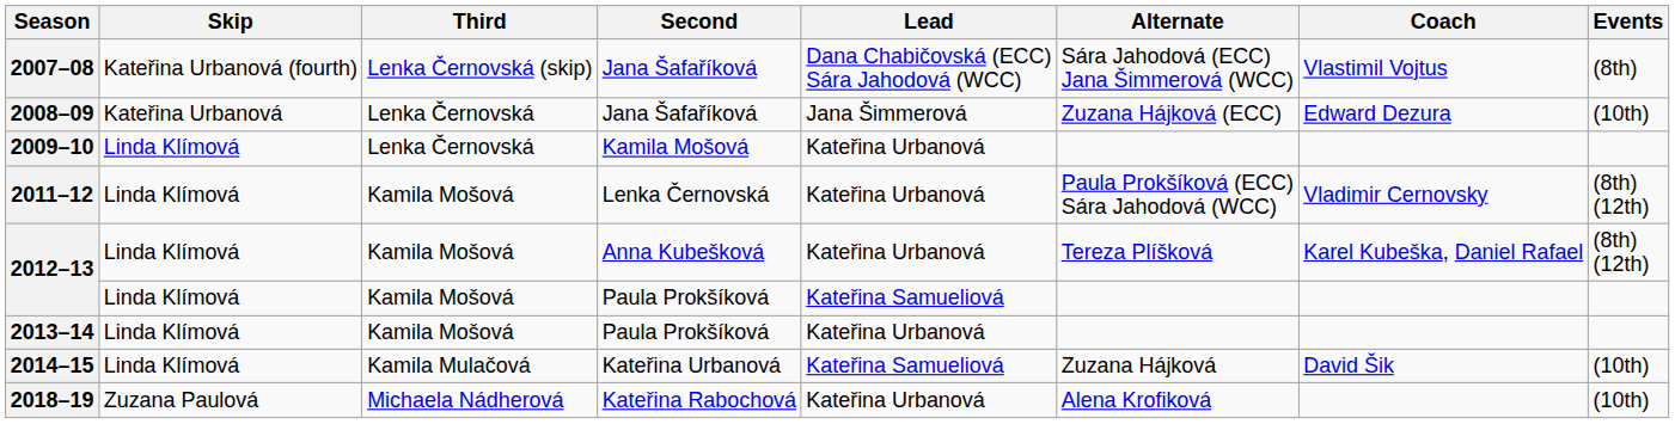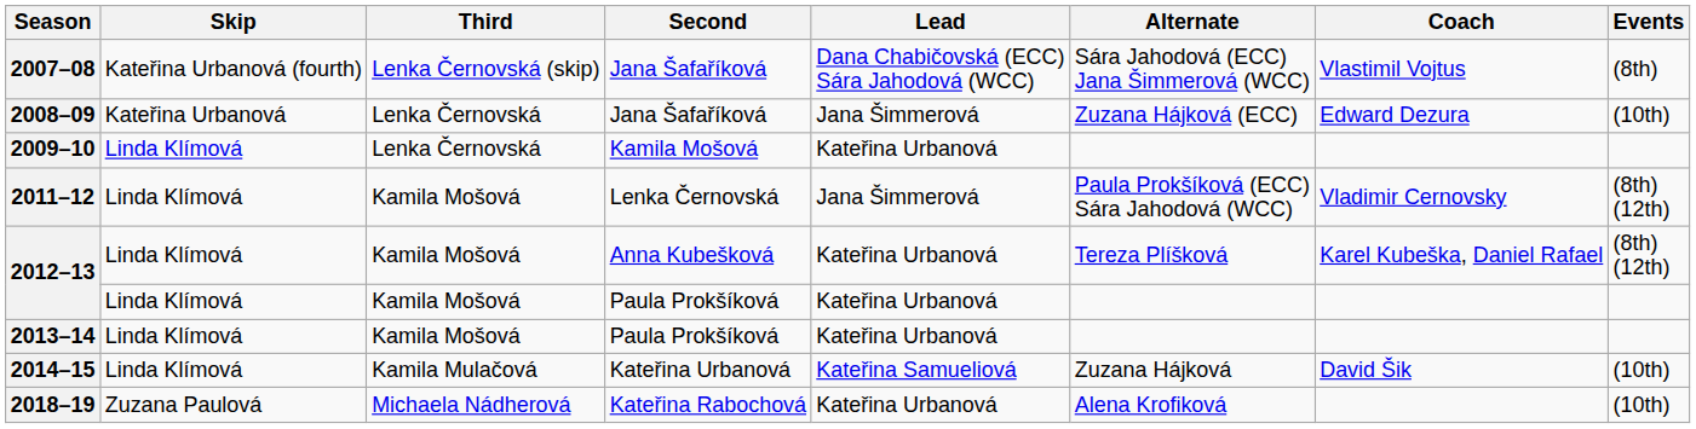 <table class="wikitable">
 <tr>
 <th scope="col">Season</th>
 <th scope="col">Skip</th>
 <th scope="col">Third</th>
 <th scope="col">Second</th>
 <th scope="col">Lead</th>
 <th scope="col">Alternate</th>
 <th scope="col">Coach</th>
 <th scope="col">Events</th>
 </tr>
 <tr>
 <th scope="row">2007–08</th>
 <td>Kateřina Urbanová (fourth)</td>
 <td><a href='#'>Lenka Černovská</a> (skip)</td>
 <td><a href='#'>Jana Šafaříková</a></td>
 <td><a href='#'>Dana Chabičovská</a> (ECC)<br><a href='#'>Sára Jahodová</a> (WCC)</td>
 <td>Sára Jahodová (ECC)<br><a href='#'>Jana Šimmerová</a> (WCC)</td>
 <td><a href='#'>Vlastimil Vojtus</a></td>
 <td> (8th)</td>
 </tr>
 <tr>
 <th scope="row">2008–09</th>
 <td>Kateřina Urbanová</td>
 <td>Lenka Černovská</td>
 <td>Jana Šafaříková</td>
 <td>Jana Šimmerová</td>
 <td><a href='#'>Zuzana Hájková</a> (ECC)</td>
 <td><a href='#'>Edward Dezura</a></td>
 <td> (10th)</td>
 </tr>
 <tr>
 <th scope="row">2009–10</th>
 <td><a href='#'>Linda Klímová</a></td>
 <td>Lenka Černovská</td>
 <td><a href='#'>Kamila Mošová</a></td>
 <td>Kateřina Urbanová</td>
 <td></td>
 <td></td>
 <td></td>
 </tr>
 <tr>
 <th scope="row">2011–12</th>
 <td>Linda Klímová</td>
 <td>Kamila Mošová</td>
 <td>Lenka Černovská</td>
-<td>Kateřina Urbanová</td>
+<td>Jana Šimmerová</td>
 <td><a href='#'>Paula Prokšíková</a> (ECC)<br>Sára Jahodová (WCC)</td>
 <td><a href='#'>Vladimir Cernovsky</a></td>
 <td> (8th)<br> (12th)</td>
 </tr>
 <tr>
 <th scope="row" rowspan=2>2012–13</th>
 <td>Linda Klímová</td>
 <td>Kamila Mošová</td>
 <td><a href='#'>Anna Kubešková</a></td>
 <td>Kateřina Urbanová</td>
 <td><a href='#'>Tereza Plíšková</a></td>
 <td><a href='#'>Karel Kubeška</a>, <a href='#'>Daniel Rafael</a></td>
 <td> (8th)<br> (12th)</td>
 </tr>
 <tr>
 <td>Linda Klímová</td>
 <td>Kamila Mošová</td>
 <td>Paula Prokšíková</td>
-<td><a href='#'>Kateřina Samueliová</a></td>
+<td>Kateřina Urbanová</td>
 <td></td>
 <td></td>
 <td></td>
 </tr>
 <tr>
 <th scope="row">2013–14</th>
 <td>Linda Klímová</td>
 <td>Kamila Mošová</td>
 <td>Paula Prokšíková</td>
 <td>Kateřina Urbanová</td>
 <td></td>
 <td></td>
 <td></td>
 </tr>
 <tr>
 <th scope="row">2014–15</th>
 <td>Linda Klímová</td>
 <td>Kamila Mulačová</td>
 <td>Kateřina Urbanová</td>
 <td><a href='#'>Kateřina Samueliová</a></td>
 <td>Zuzana Hájková</td>
 <td><a href='#'>David Šik</a></td>
 <td> (10th)</td>
 </tr>
 <tr>
 <th scope="row">2018–19</th>
 <td>Zuzana Paulová</td>
 <td><a href='#'>Michaela Nádherová</a></td>
 <td><a href='#'>Kateřina Rabochová</a></td>
 <td>Kateřina Urbanová</td>
 <td><a href='#'>Alena Krofiková</a></td>
 <td></td>
 <td> (10th)</td>
 </tr>
 </table>
